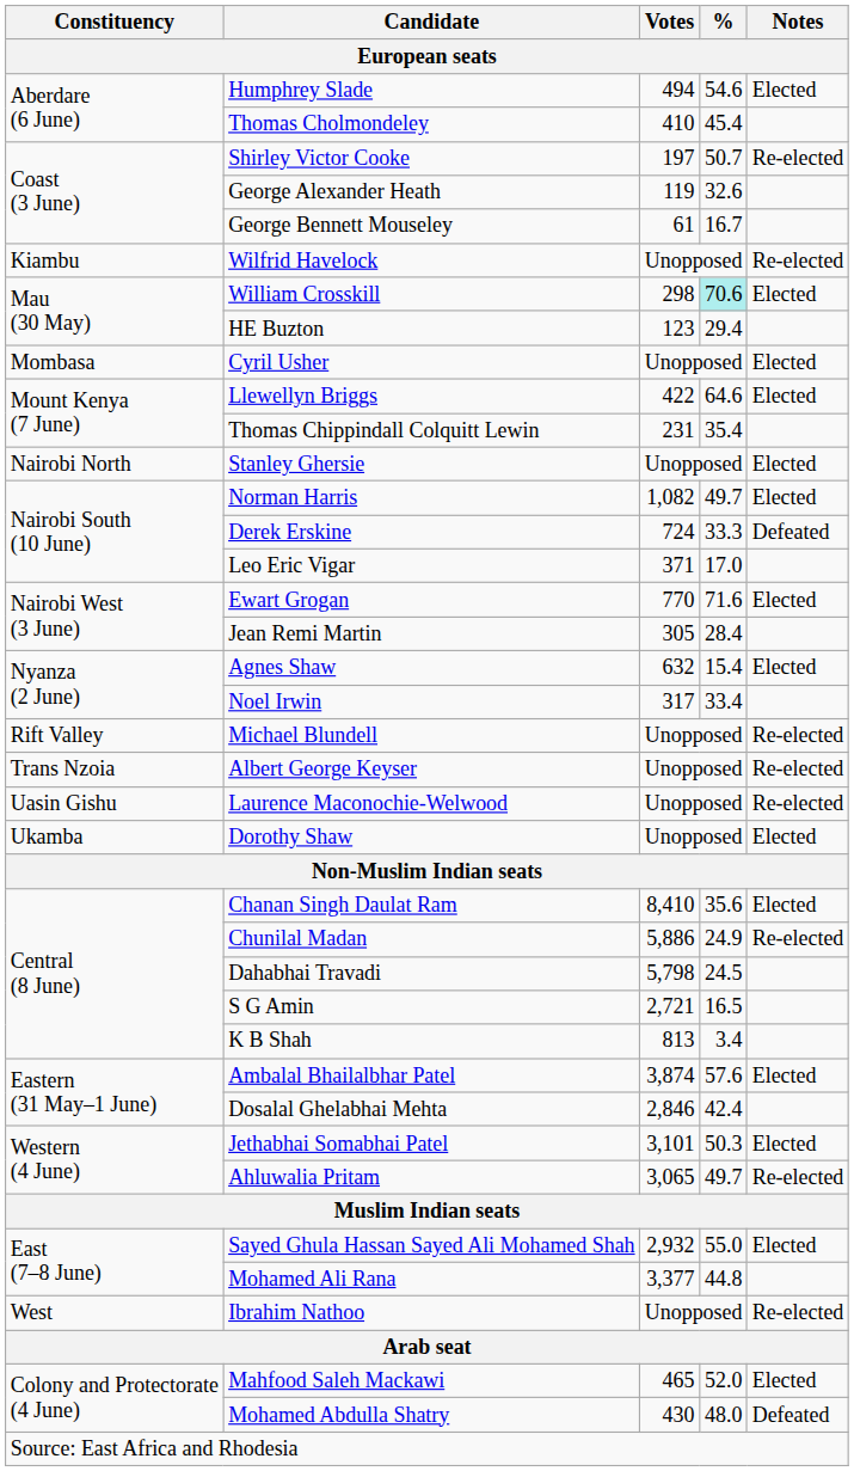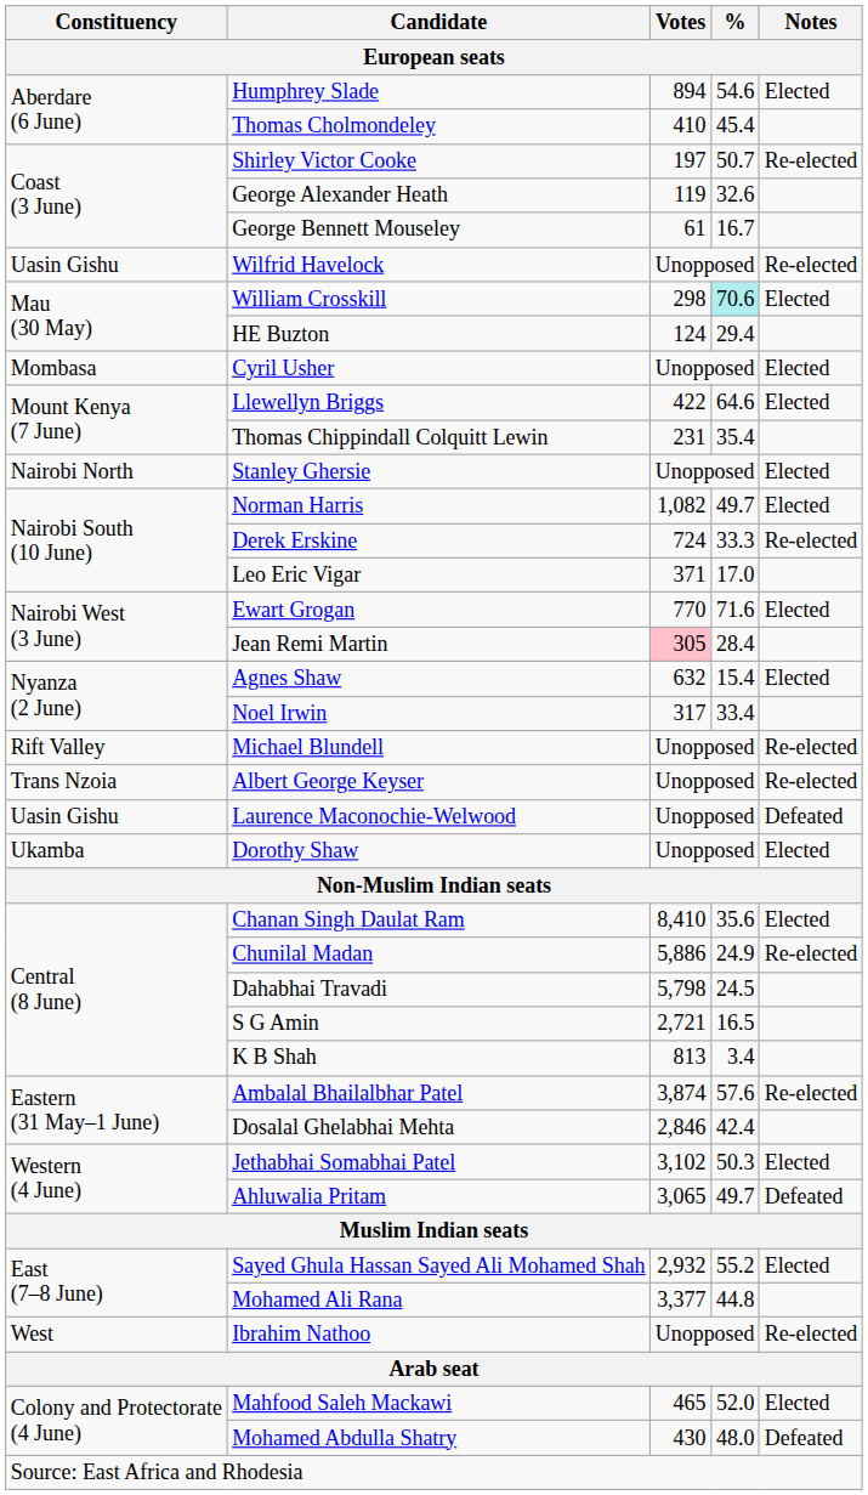 <table class=wikitable>
 <tr>
 <th>Constituency</th>
 <th>Candidate</th>
 <th>Votes</th>
 <th>%</th>
 <th>Notes</th>
 </tr>
 <tr>
 <th colspan=6>European seats</th>
 </tr>
 <tr>
 <td rowspan=2>Aberdare<br>(6 June)</td>
 <td><a href='#'>Humphrey Slade</a></td>
-<td align=right>494</td>
+<td align=right>894</td>
 <td align=right>54.6</td>
 <td>Elected</td>
 </tr>
 <tr>
 <td><a href='#'>Thomas Cholmondeley</a></td>
 <td align=right>410</td>
 <td align=right>45.4</td>
 <td></td>
 </tr>
 <tr>
 <td rowspan=3>Coast<br>(3 June)</td>
 <td><a href='#'>Shirley Victor Cooke</a></td>
 <td align=right>197</td>
 <td align=right>50.7</td>
 <td>Re-elected</td>
 </tr>
 <tr>
 <td>George Alexander Heath</td>
 <td align=right>119</td>
 <td align=right>32.6</td>
 <td></td>
 </tr>
 <tr>
 <td>George Bennett Mouseley</td>
 <td align=right>61</td>
 <td align=right>16.7</td>
 <td></td>
 </tr>
 <tr>
-<td>Kiambu</td>
+<td>Uasin Gishu</td>
 <td><a href='#'>Wilfrid Havelock</a></td>
 <td colspan=2 align=center>Unopposed</td>
 <td>Re-elected</td>
 </tr>
 <tr>
 <td rowspan=2>Mau<br>(30 May)</td>
 <td><a href='#'>William Crosskill</a></td>
 <td align=right>298</td>
 <td align=right style="background: paleturquoise;">70.6</td>
 <td>Elected</td>
 </tr>
 <tr>
 <td>HE Buzton</td>
-<td align=right>123</td>
+<td align=right>124</td>
 <td align=right>29.4</td>
 <td></td>
 </tr>
 <tr>
 <td>Mombasa</td>
 <td><a href='#'>Cyril Usher</a></td>
 <td colspan=2 align=center>Unopposed</td>
 <td>Elected</td>
 </tr>
 <tr>
 <td rowspan=2>Mount Kenya<br>(7 June)</td>
 <td><a href='#'>Llewellyn Briggs</a></td>
 <td align=right>422</td>
 <td align=right>64.6</td>
 <td>Elected</td>
 </tr>
 <tr>
 <td>Thomas Chippindall Colquitt Lewin</td>
 <td align=right>231</td>
 <td align=right>35.4</td>
 <td></td>
 </tr>
 <tr>
 <td>Nairobi North</td>
 <td><a href='#'>Stanley Ghersie</a></td>
 <td colspan=2 align=center>Unopposed</td>
 <td>Elected</td>
 </tr>
 <tr>
 <td rowspan=3>Nairobi South<br>(10 June)</td>
 <td><a href='#'>Norman Harris</a></td>
 <td align=right>1,082</td>
 <td align=right>49.7</td>
 <td>Elected</td>
 </tr>
 <tr>
 <td><a href='#'>Derek Erskine</a></td>
 <td align=right>724</td>
 <td align=right>33.3</td>
-<td>Defeated</td>
+<td>Re-elected</td>
 </tr>
 <tr>
 <td>Leo Eric Vigar</td>
 <td align=right>371</td>
 <td align=right>17.0</td>
 <td></td>
 </tr>
 <tr>
 <td rowspan=2>Nairobi West<br>(3 June)</td>
 <td><a href='#'>Ewart Grogan</a></td>
 <td align=right>770</td>
 <td align=right>71.6</td>
 <td>Elected</td>
 </tr>
 <tr>
 <td>Jean Remi Martin</td>
-<td align=right>305</td>
+<td align=right style="background: pink;">305</td>
 <td align=right>28.4</td>
 <td></td>
 </tr>
 <tr>
 <td rowspan=2>Nyanza<br>(2 June)</td>
 <td><a href='#'>Agnes Shaw</a></td>
 <td align=right>632</td>
 <td align=right>15.4</td>
 <td>Elected</td>
 </tr>
 <tr>
 <td><a href='#'>Noel Irwin</a></td>
 <td align=right>317</td>
 <td align=right>33.4</td>
 <td></td>
 </tr>
 <tr>
 <td>Rift Valley</td>
 <td><a href='#'>Michael Blundell</a></td>
 <td colspan=2 align=center>Unopposed</td>
 <td>Re-elected</td>
 </tr>
 <tr>
 <td>Trans Nzoia</td>
 <td><a href='#'>Albert George Keyser</a></td>
 <td colspan=2 align=center>Unopposed</td>
 <td>Re-elected</td>
 </tr>
 <tr>
 <td>Uasin Gishu</td>
 <td><a href='#'>Laurence Maconochie-Welwood</a></td>
 <td colspan=2 align=center>Unopposed</td>
-<td>Re-elected</td>
+<td>Defeated</td>
 </tr>
 <tr>
 <td>Ukamba</td>
 <td><a href='#'>Dorothy Shaw</a></td>
 <td colspan=2 align=center>Unopposed</td>
 <td>Elected</td>
 </tr>
 <tr>
 <th colspan=6>Non-Muslim Indian seats</th>
 </tr>
 <tr>
 <td rowspan=5>Central<br>(8 June)</td>
 <td><a href='#'>Chanan Singh Daulat Ram</a></td>
 <td align=right>8,410</td>
 <td align=right>35.6</td>
 <td>Elected</td>
 </tr>
 <tr>
 <td><a href='#'>Chunilal Madan</a></td>
 <td align=right>5,886</td>
 <td align=right>24.9</td>
 <td>Re-elected</td>
 </tr>
 <tr>
 <td>Dahabhai Travadi</td>
 <td align=right>5,798</td>
 <td align=right>24.5</td>
 <td></td>
 </tr>
 <tr>
 <td>S G Amin</td>
 <td align=right>2,721</td>
 <td align=right>16.5</td>
 <td></td>
 </tr>
 <tr>
 <td>K B Shah</td>
 <td align=right>813</td>
 <td align=right>3.4</td>
 <td></td>
 </tr>
 <tr>
 <td rowspan=2>Eastern<br>(31 May–1 June)</td>
 <td><a href='#'>Ambalal Bhailalbhar Patel</a></td>
 <td align=right>3,874</td>
 <td align=right>57.6</td>
-<td>Elected</td>
+<td>Re-elected</td>
 </tr>
 <tr>
 <td>Dosalal Ghelabhai Mehta</td>
 <td align=right>2,846</td>
 <td align=right>42.4</td>
 <td></td>
 </tr>
 <tr>
 <td rowspan=2>Western<br>(4 June)</td>
 <td><a href='#'>Jethabhai Somabhai Patel</a></td>
-<td align=right>3,101</td>
+<td align=right>3,102</td>
 <td align=right>50.3</td>
 <td>Elected</td>
 </tr>
 <tr>
 <td><a href='#'>Ahluwalia Pritam</a></td>
 <td align=right>3,065</td>
 <td align=right>49.7</td>
-<td>Re-elected</td>
+<td>Defeated</td>
 </tr>
 <tr>
 <th colspan=6>Muslim Indian seats</th>
 </tr>
 <tr>
 <td rowspan=2>East<br>(7–8 June)</td>
 <td><a href='#'>Sayed Ghula Hassan Sayed Ali Mohamed Shah</a></td>
 <td align=right>2,932</td>
-<td align=right>55.0</td>
+<td align=right>55.2</td>
 <td>Elected</td>
 </tr>
 <tr>
 <td><a href='#'>Mohamed Ali Rana</a></td>
 <td align=right>3,377</td>
 <td align=right>44.8</td>
 <td></td>
 </tr>
 <tr>
 <td>West</td>
 <td><a href='#'>Ibrahim Nathoo</a></td>
 <td colspan=2 align=center>Unopposed</td>
 <td>Re-elected</td>
 </tr>
 <tr>
 <th colspan=6>Arab seat</th>
 </tr>
 <tr>
 <td rowspan=2>Colony and Protectorate<br>(4 June)</td>
 <td><a href='#'>Mahfood Saleh Mackawi</a></td>
 <td align=right>465</td>
 <td align=right>52.0</td>
 <td>Elected</td>
 </tr>
 <tr>
 <td><a href='#'>Mohamed Abdulla Shatry</a></td>
 <td align=right>430</td>
 <td align=right>48.0</td>
 <td>Defeated</td>
 </tr>
 <tr>
 <td align=left colspan=6>Source: East Africa and Rhodesia</td>
 </tr>
 </table>
